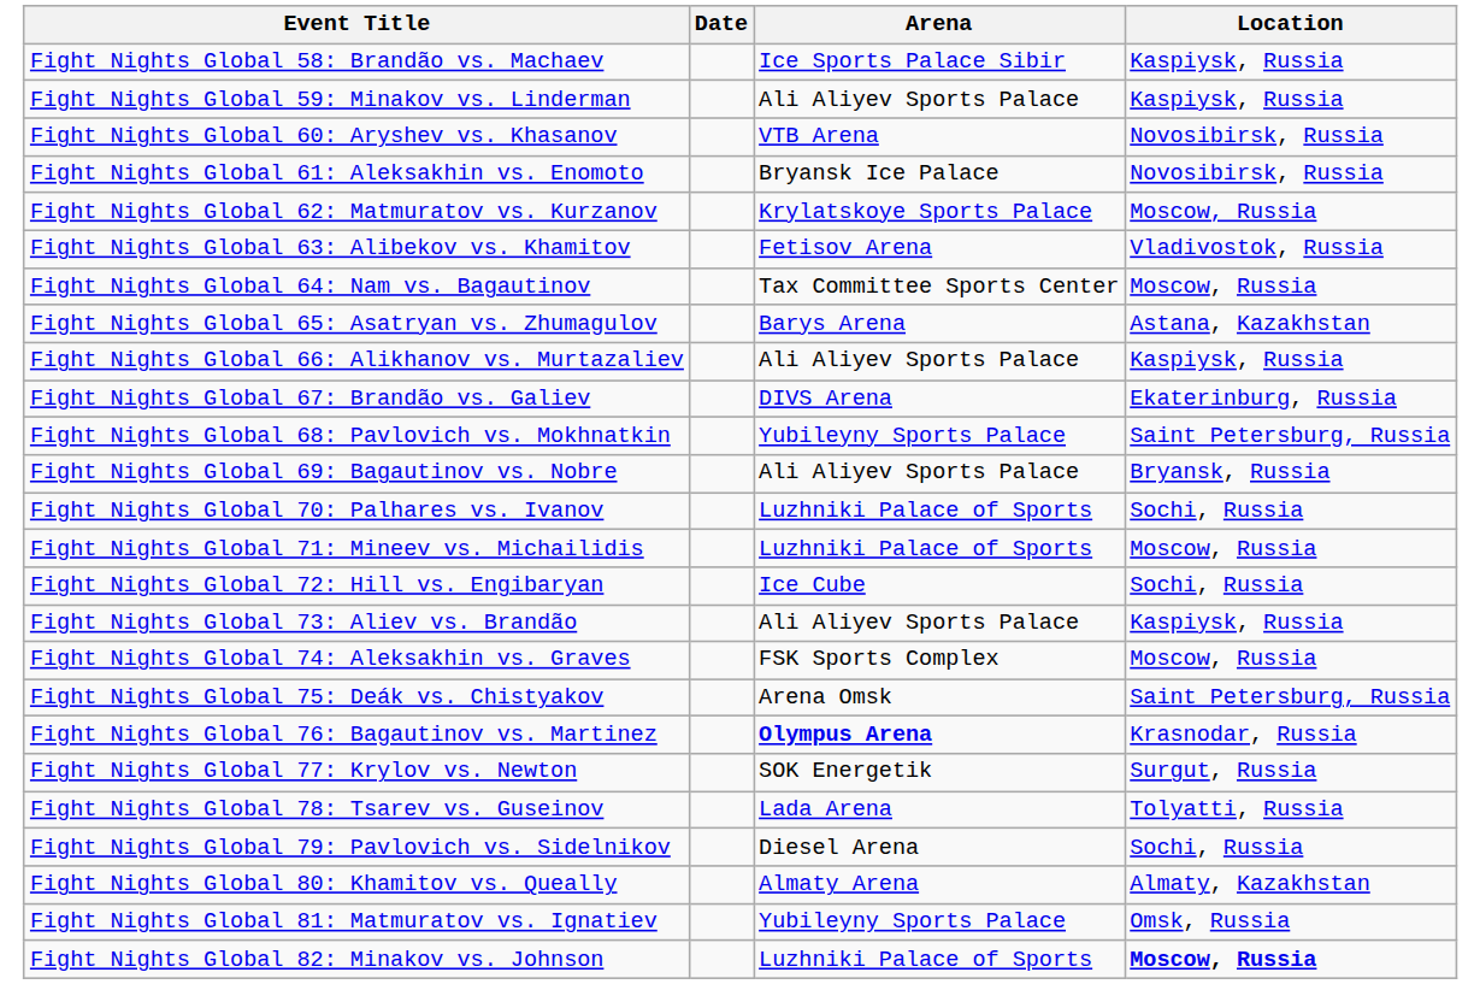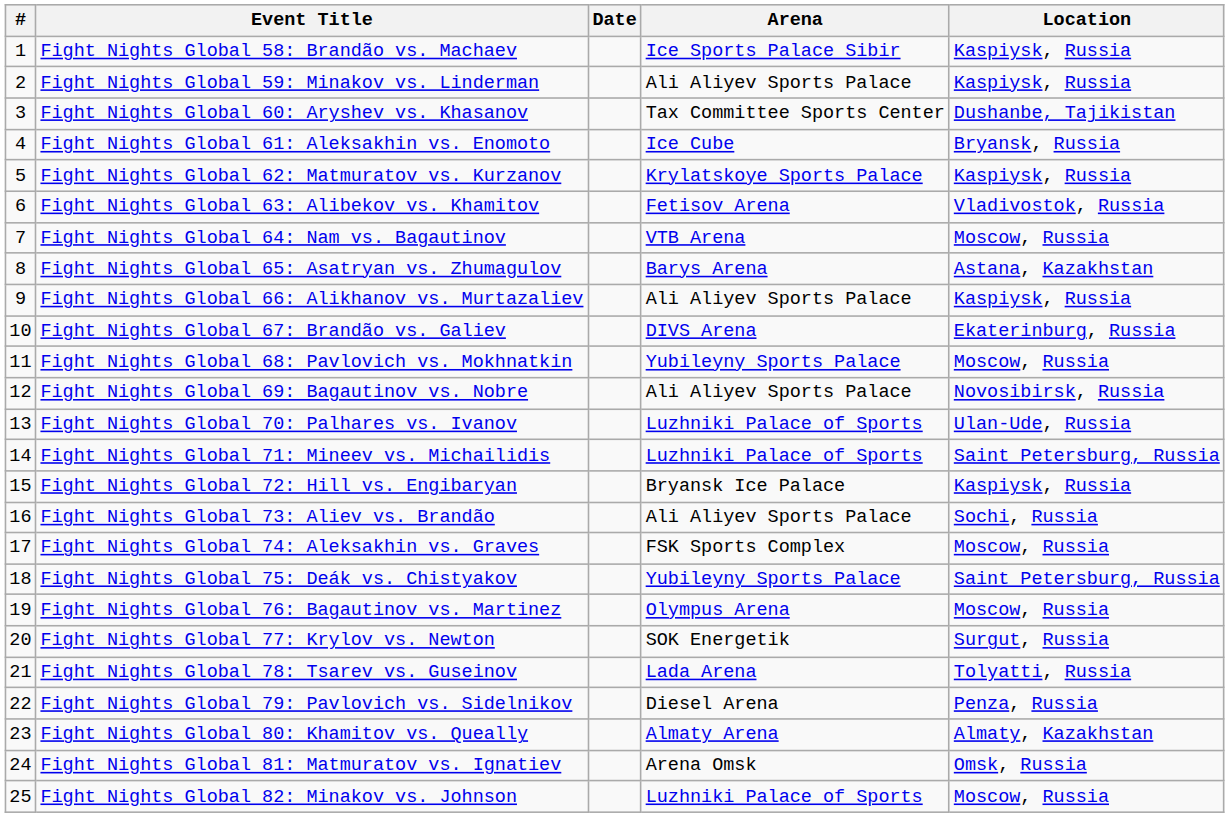 <table class="sortable wikitable succession-box" style="margin:1.0em auto; font-size:90%;">
 <tr>
+<th scope="col">#</th>
 <th scope="col">Event Title</th>
 <th scope="col">Date</th>
 <th scope="col">Arena</th>
 <th scope="col">Location</th>
 </tr>
 <tr>
+<td align=center>1</td>
 <td><a href='#'>Fight Nights Global 58: Brandão vs. Machaev</a></td>
 <td></td>
 <td><a href='#'>Ice Sports Palace Sibir</a></td>
 <td> <a href='#'>Kaspiysk</a>, <a href='#'>Russia</a></td>
 </tr>
 <tr>
+<td align=center>2</td>
 <td><a href='#'>Fight Nights Global 59: Minakov vs. Linderman</a></td>
 <td></td>
 <td>Ali Aliyev Sports Palace</td>
 <td> <a href='#'>Kaspiysk</a>, <a href='#'>Russia</a></td>
 </tr>
 <tr>
+<td align=center>3</td>
 <td><a href='#'>Fight Nights Global 60: Aryshev vs. Khasanov</a></td>
 <td></td>
-<td><a href='#'>VTB Arena</a></td>
-<td> <a href='#'>Novosibirsk</a>, <a href='#'>Russia</a></td>
+<td>Tax Committee Sports Center</td>
+<td> <a href='#'>Dushanbe, Tajikistan</a></td>
 </tr>
 <tr>
+<td align=center>4</td>
 <td><a href='#'>Fight Nights Global 61: Aleksakhin vs. Enomoto</a></td>
 <td></td>
-<td>Bryansk Ice Palace</td>
-<td> <a href='#'>Novosibirsk</a>, <a href='#'>Russia</a></td>
+<td><a href='#'>Ice Cube</a></td>
+<td> <a href='#'>Bryansk</a>, <a href='#'>Russia</a></td>
 </tr>
 <tr>
+<td align=center>5</td>
 <td><a href='#'>Fight Nights Global 62: Matmuratov vs. Kurzanov</a></td>
 <td></td>
 <td><a href='#'>Krylatskoye Sports Palace</a></td>
-<td> <a href='#'>Moscow, Russia</a></td>
+<td> <a href='#'>Kaspiysk</a>, <a href='#'>Russia</a></td>
 </tr>
 <tr>
+<td align=center>6</td>
 <td><a href='#'>Fight Nights Global 63: Alibekov vs. Khamitov</a></td>
 <td></td>
 <td><a href='#'>Fetisov Arena</a></td>
 <td> <a href='#'>Vladivostok</a>, <a href='#'>Russia</a></td>
 </tr>
 <tr>
+<td align=center>7</td>
 <td><a href='#'>Fight Nights Global 64: Nam vs. Bagautinov</a></td>
 <td></td>
-<td>Tax Committee Sports Center</td>
+<td><a href='#'>VTB Arena</a></td>
 <td> <a href='#'>Moscow</a>, <a href='#'>Russia</a></td>
 </tr>
 <tr>
+<td align=center>8</td>
 <td><a href='#'>Fight Nights Global 65: Asatryan vs. Zhumagulov</a></td>
 <td></td>
 <td><a href='#'>Barys Arena</a></td>
 <td> <a href='#'>Astana</a>, <a href='#'>Kazakhstan</a></td>
 </tr>
 <tr>
+<td align=center>9</td>
 <td><a href='#'>Fight Nights Global 66: Alikhanov vs. Murtazaliev</a></td>
 <td></td>
 <td>Ali Aliyev Sports Palace</td>
 <td> <a href='#'>Kaspiysk</a>, <a href='#'>Russia</a></td>
 </tr>
 <tr>
+<td align=center>10</td>
 <td><a href='#'>Fight Nights Global 67: Brandão vs. Galiev</a></td>
 <td></td>
 <td><a href='#'>DIVS Arena</a></td>
 <td> <a href='#'>Ekaterinburg</a>, <a href='#'>Russia</a></td>
 </tr>
 <tr>
+<td align=center>11</td>
 <td><a href='#'>Fight Nights Global 68: Pavlovich vs. Mokhnatkin</a></td>
 <td></td>
 <td><a href='#'>Yubileyny Sports Palace</a></td>
+<td> <a href='#'>Moscow</a>, <a href='#'>Russia</a></td>
+</tr>
+<tr>
+<td align=center>12</td>
+<td><a href='#'>Fight Nights Global 69: Bagautinov vs. Nobre</a></td>
+<td></td>
+<td>Ali Aliyev Sports Palace</td>
+<td> <a href='#'>Novosibirsk</a>, <a href='#'>Russia</a></td>
+</tr>
+<tr>
+<td align=center>13</td>
+<td><a href='#'>Fight Nights Global 70: Palhares vs. Ivanov</a></td>
+<td></td>
+<td><a href='#'>Luzhniki Palace of Sports</a></td>
+<td> <a href='#'>Ulan-Ude</a>, <a href='#'>Russia</a></td>
+</tr>
+<tr>
+<td align=center>14</td>
+<td><a href='#'>Fight Nights Global 71: Mineev vs. Michailidis</a></td>
+<td></td>
+<td><a href='#'>Luzhniki Palace of Sports</a></td>
 <td> <a href='#'>Saint Petersburg, Russia</a></td>
 </tr>
 <tr>
-<td><a href='#'>Fight Nights Global 69: Bagautinov vs. Nobre</a></td>
+<td align=center>15</td>
+<td><a href='#'>Fight Nights Global 72: Hill vs. Engibaryan</a></td>
+<td></td>
+<td>Bryansk Ice Palace</td>
+<td> <a href='#'>Kaspiysk</a>, <a href='#'>Russia</a></td>
+</tr>
+<tr>
+<td align=center>16</td>
+<td><a href='#'>Fight Nights Global 73: Aliev vs. Brandão</a></td>
 <td></td>
 <td>Ali Aliyev Sports Palace</td>
-<td> <a href='#'>Bryansk</a>, <a href='#'>Russia</a></td>
-</tr>
-<tr>
-<td><a href='#'>Fight Nights Global 70: Palhares vs. Ivanov</a></td>
-<td></td>
-<td><a href='#'>Luzhniki Palace of Sports</a></td>
 <td> <a href='#'>Sochi</a>, <a href='#'>Russia</a></td>
 </tr>
 <tr>
-<td><a href='#'>Fight Nights Global 71: Mineev vs. Michailidis</a></td>
-<td></td>
-<td><a href='#'>Luzhniki Palace of Sports</a></td>
-<td> <a href='#'>Moscow</a>, <a href='#'>Russia</a></td>
-</tr>
-<tr>
-<td><a href='#'>Fight Nights Global 72: Hill vs. Engibaryan</a></td>
-<td></td>
-<td><a href='#'>Ice Cube</a></td>
-<td> <a href='#'>Sochi</a>, <a href='#'>Russia</a></td>
-</tr>
-<tr>
-<td><a href='#'>Fight Nights Global 73: Aliev vs. Brandão</a></td>
-<td></td>
-<td>Ali Aliyev Sports Palace</td>
-<td> <a href='#'>Kaspiysk</a>, <a href='#'>Russia</a></td>
-</tr>
-<tr>
+<td align=center>17</td>
 <td><a href='#'>Fight Nights Global 74: Aleksakhin vs. Graves</a></td>
 <td></td>
 <td>FSK Sports Complex</td>
 <td> <a href='#'>Moscow</a>, <a href='#'>Russia</a></td>
 </tr>
 <tr>
+<td align=center>18</td>
 <td><a href='#'>Fight Nights Global 75: Deák vs. Chistyakov</a></td>
 <td></td>
-<td>Arena Omsk</td>
+<td><a href='#'>Yubileyny Sports Palace</a></td>
 <td> <a href='#'>Saint Petersburg, Russia</a></td>
 </tr>
 <tr>
+<td align=center>19</td>
 <td><a href='#'>Fight Nights Global 76: Bagautinov vs. Martinez</a></td>
 <td></td>
-<td><strong><a href='#'>Olympus Arena</a></strong></td>
-<td> <a href='#'>Krasnodar</a>, <a href='#'>Russia</a></td>
+<td><a href='#'>Olympus Arena</a></td>
+<td> <a href='#'>Moscow</a>, <a href='#'>Russia</a></td>
 </tr>
 <tr>
+<td align=center>20</td>
 <td><a href='#'>Fight Nights Global 77: Krylov vs. Newton</a></td>
 <td></td>
 <td>SOK Energetik</td>
 <td> <a href='#'>Surgut</a>, <a href='#'>Russia</a></td>
 </tr>
 <tr>
+<td align=center>21</td>
 <td><a href='#'>Fight Nights Global 78: Tsarev vs. Guseinov</a></td>
 <td></td>
 <td><a href='#'>Lada Arena</a></td>
 <td> <a href='#'>Tolyatti</a>, <a href='#'>Russia</a></td>
 </tr>
 <tr>
+<td align=center>22</td>
 <td><a href='#'>Fight Nights Global 79: Pavlovich vs. Sidelnikov</a></td>
 <td></td>
 <td>Diesel Arena</td>
-<td> <a href='#'>Sochi</a>, <a href='#'>Russia</a></td>
+<td> <a href='#'>Penza</a>, <a href='#'>Russia</a></td>
 </tr>
 <tr>
+<td align=center>23</td>
 <td><a href='#'>Fight Nights Global 80: Khamitov vs. Queally</a></td>
 <td></td>
 <td><a href='#'>Almaty Arena</a></td>
 <td> <a href='#'>Almaty</a>, <a href='#'>Kazakhstan</a></td>
 </tr>
 <tr>
+<td align=center>24</td>
 <td><a href='#'>Fight Nights Global 81: Matmuratov vs. Ignatiev</a></td>
 <td></td>
-<td><a href='#'>Yubileyny Sports Palace</a></td>
+<td>Arena Omsk</td>
 <td> <a href='#'>Omsk</a>, <a href='#'>Russia</a></td>
 </tr>
 <tr>
+<td align=center>25</td>
 <td><a href='#'>Fight Nights Global 82: Minakov vs. Johnson</a></td>
 <td></td>
 <td><a href='#'>Luzhniki Palace of Sports</a></td>
-<td><strong> <a href='#'>Moscow</a>, <a href='#'>Russia</a></strong></td>
+<td> <a href='#'>Moscow</a>, <a href='#'>Russia</a></td>
 </tr>
 </table>
